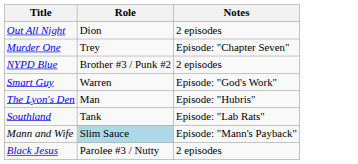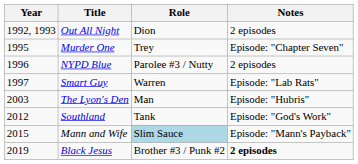 <table class="wikitable sortable">
 <tr>
+<th>Year</th>
 <th>Title</th>
 <th>Role</th>
 <th>Notes</th>
 </tr>
 <tr>
+<td>1992, 1993</td>
 <td><a href='#'><em>Out All Night</em></a></td>
 <td>Dion</td>
 <td>2 episodes</td>
 </tr>
 <tr>
+<td>1995</td>
 <td><a href='#'><em>Murder One</em></a></td>
 <td>Trey</td>
 <td>Episode: "Chapter Seven"</td>
 </tr>
 <tr>
+<td>1996</td>
 <td><em><a href='#'>NYPD Blue</a></em></td>
-<td>Brother #3 / Punk #2</td>
+<td>Parolee #3 / Nutty</td>
 <td>2 episodes</td>
 </tr>
 <tr>
+<td>1997</td>
 <td><em><a href='#'>Smart Guy</a></em></td>
 <td>Warren</td>
-<td>Episode: "God's Work"</td>
+<td>Episode: "Lab Rats"</td>
 </tr>
 <tr>
+<td>2003</td>
 <td><em><a href='#'>The Lyon's Den</a></em></td>
 <td>Man</td>
 <td>Episode: "Hubris"</td>
 </tr>
 <tr>
+<td>2012</td>
 <td><a href='#'><em>Southland</em></a></td>
 <td>Tank</td>
-<td>Episode: "Lab Rats"</td>
+<td>Episode: "God's Work"</td>
 </tr>
 <tr>
+<td>2015</td>
 <td><em>Mann and Wife</em></td>
 <td style="background: lightblue;">Slim Sauce</td>
 <td>Episode: "Mann's Payback"</td>
 </tr>
 <tr>
+<td>2019</td>
 <td><a href='#'><em>Black Jesus</em></a></td>
-<td>Parolee #3 / Nutty</td>
-<td>2 episodes</td>
+<td>Brother #3 / Punk #2</td>
+<td><strong>2 episodes</strong></td>
 </tr>
 </table>
